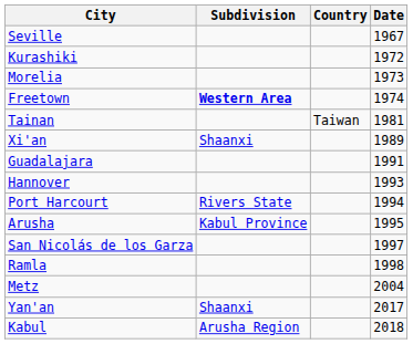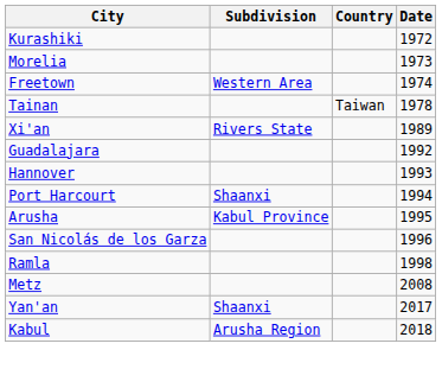 <table class="wikitable sortable">
 <tr>
 <th>City</th>
 <th>Subdivision</th>
 <th>Country</th>
 <th>Date</th>
-</tr>
-<tr>
-<td><a href='#'>Seville</a></td>
-<td></td>
-<td></td>
-<td>1967</td>
 </tr>
 <tr>
 <td><a href='#'>Kurashiki</a></td>
 <td></td>
 <td></td>
 <td>1972</td>
 </tr>
 <tr>
 <td><a href='#'>Morelia</a></td>
 <td></td>
 <td></td>
 <td>1973</td>
 </tr>
 <tr>
 <td><a href='#'>Freetown</a></td>
-<td><strong><a href='#'>Western Area</a></strong></td>
+<td><a href='#'>Western Area</a></td>
 <td></td>
 <td>1974</td>
 </tr>
 <tr>
 <td><a href='#'>Tainan</a></td>
 <td></td>
 <td> Taiwan</td>
-<td>1981</td>
+<td>1978</td>
 </tr>
 <tr>
 <td><a href='#'>Xi'an</a></td>
-<td><a href='#'>Shaanxi</a></td>
+<td><a href='#'>Rivers State</a></td>
 <td></td>
 <td>1989</td>
 </tr>
 <tr>
 <td><a href='#'>Guadalajara</a></td>
 <td></td>
 <td></td>
-<td>1991</td>
+<td>1992</td>
 </tr>
 <tr>
 <td><a href='#'>Hannover</a></td>
 <td></td>
 <td></td>
 <td>1993</td>
 </tr>
 <tr>
 <td><a href='#'>Port Harcourt</a></td>
-<td><a href='#'>Rivers State</a></td>
+<td><a href='#'>Shaanxi</a></td>
 <td></td>
 <td>1994</td>
 </tr>
 <tr>
 <td><a href='#'>Arusha</a></td>
 <td><a href='#'>Kabul Province</a></td>
 <td></td>
 <td>1995</td>
 </tr>
 <tr>
 <td><a href='#'>San Nicolás de los Garza</a></td>
 <td></td>
 <td></td>
-<td>1997</td>
+<td>1996</td>
 </tr>
 <tr>
 <td><a href='#'>Ramla</a></td>
 <td></td>
 <td></td>
 <td>1998</td>
 </tr>
 <tr>
 <td><a href='#'>Metz</a></td>
 <td></td>
 <td></td>
-<td>2004</td>
+<td>2008</td>
 </tr>
 <tr>
 <td><a href='#'>Yan'an</a></td>
 <td><a href='#'>Shaanxi</a></td>
 <td></td>
 <td>2017</td>
 </tr>
 <tr>
 <td><a href='#'>Kabul</a></td>
 <td><a href='#'>Arusha Region</a></td>
 <td></td>
 <td>2018</td>
 </tr>
 </table>
